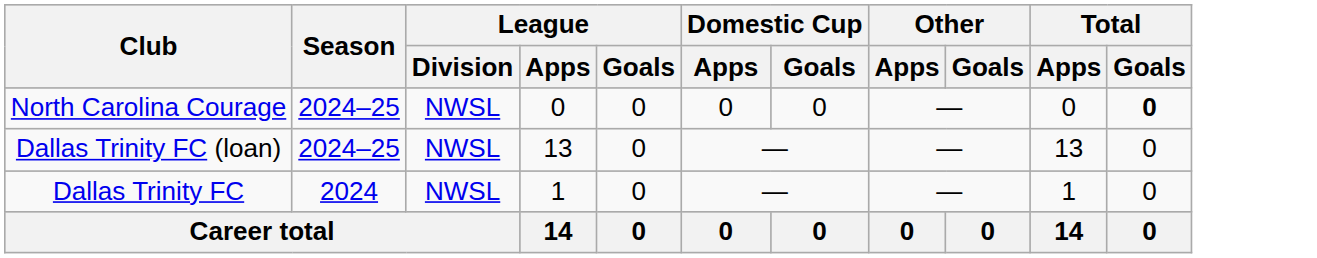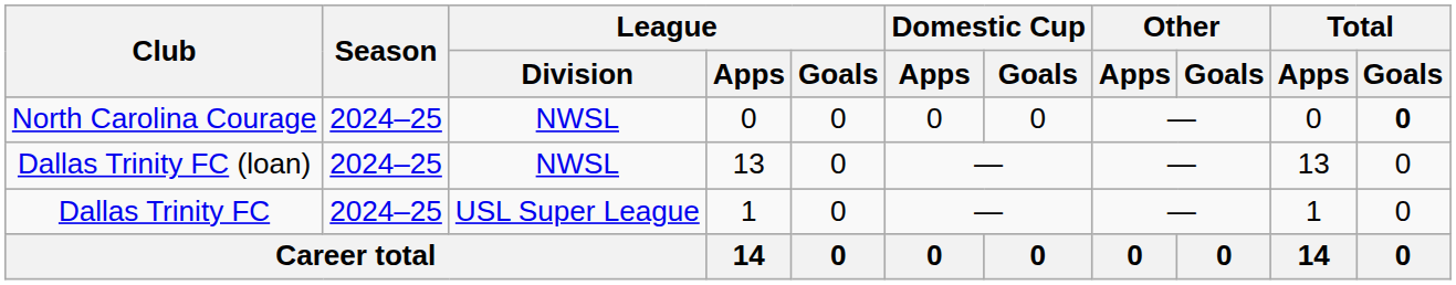 <table class="wikitable" style="text-align:center">
 <tr>
 <th rowspan="2">Club</th>
 <th rowspan="2">Season</th>
 <th colspan="3">League</th>
 <th colspan="2">Domestic Cup</th>
 <th colspan="2">Other</th>
 <th colspan="2">Total</th>
 </tr>
 <tr>
 <th>Division</th>
 <th>Apps</th>
 <th>Goals</th>
 <th>Apps</th>
 <th>Goals</th>
 <th>Apps</th>
 <th>Goals</th>
 <th>Apps</th>
 <th>Goals</th>
 </tr>
 <tr>
 <td><a href='#'>North Carolina Courage</a></td>
 <td><a href='#'>2024–25</a></td>
 <td><a href='#'>NWSL</a></td>
 <td>0</td>
 <td>0</td>
 <td>0</td>
 <td>0</td>
 <td colspan="2">—</td>
 <td>0</td>
 <td><strong>0</strong></td>
 </tr>
 <tr>
 <td><a href='#'>Dallas Trinity FC</a> (loan)</td>
 <td><a href='#'>2024–25</a></td>
 <td><a href='#'>NWSL</a></td>
 <td>13</td>
 <td>0</td>
 <td colspan="2">—</td>
 <td colspan="2">—</td>
 <td>13</td>
 <td>0</td>
 </tr>
 <tr>
 <td><a href='#'>Dallas Trinity FC</a></td>
-<td><a href='#'>2024</a></td>
-<td><a href='#'>NWSL</a></td>
+<td><a href='#'>2024–25</a></td>
+<td><a href='#'>USL Super League</a></td>
 <td>1</td>
 <td>0</td>
 <td colspan="2">—</td>
 <td colspan="2">—</td>
 <td>1</td>
 <td>0</td>
 </tr>
 <tr>
 <th colspan="3">Career total</th>
 <th>14</th>
 <th>0</th>
 <th>0</th>
 <th>0</th>
 <th>0</th>
 <th>0</th>
 <th>14</th>
 <th>0</th>
 </tr>
 </table>
